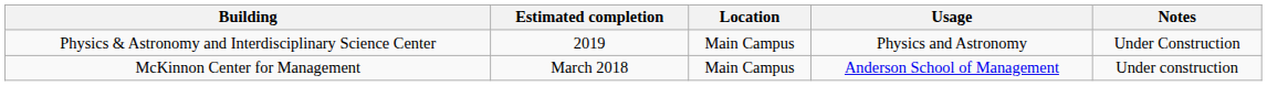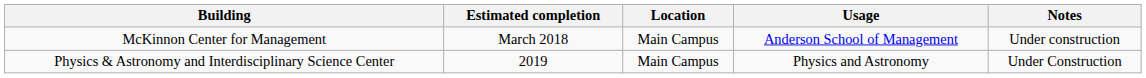 <table class="wikitable sortable" style="width:100%">
 <tr>
 <th style="width:*;">Building</th>
 <th style="width:*;">Estimated completion</th>
 <th style="width:*;">Location</th>
 <th style="width:*;">Usage</th>
 <th style="width:*;">Notes</th>
 </tr>
 <tr>
+<td style="text-align:center;">McKinnon Center for Management</td>
+<td style="text-align:center;">March 2018</td>
+<td style="text-align:center;">Main Campus</td>
+<td style="text-align:center;"><a href='#'>Anderson School of Management</a></td>
+<td style="text-align:center;">Under construction</td>
+</tr>
+<tr>
 <td style="text-align:center;">Physics & Astronomy and Interdisciplinary Science Center</td>
 <td style="text-align:center;">2019</td>
 <td style="text-align:center;">Main Campus</td>
 <td style="text-align:center;">Physics and Astronomy</td>
 <td style="text-align:center;">Under Construction</td>
 </tr>
-<tr>
-<td style="text-align:center;">McKinnon Center for Management</td>
-<td style="text-align:center;">March 2018</td>
-<td style="text-align:center;">Main Campus</td>
-<td style="text-align:center;"><a href='#'>Anderson School of Management</a></td>
-<td style="text-align:center;">Under construction</td>
-</tr>
 </table>
